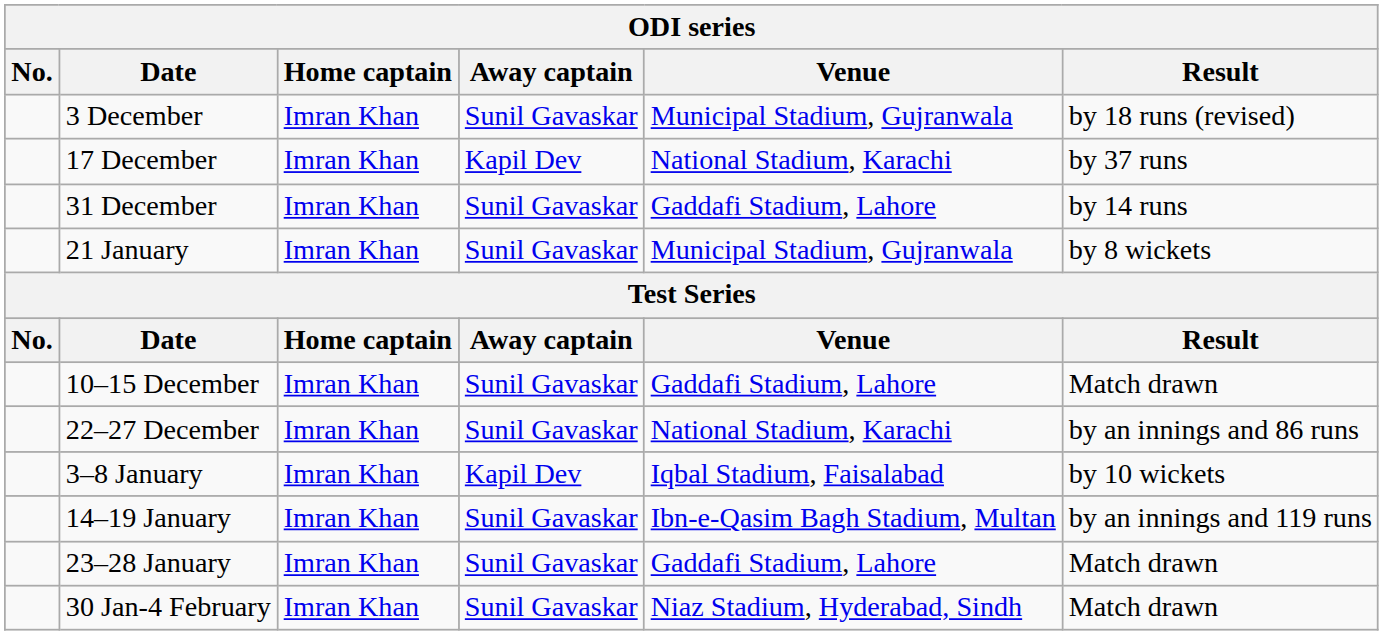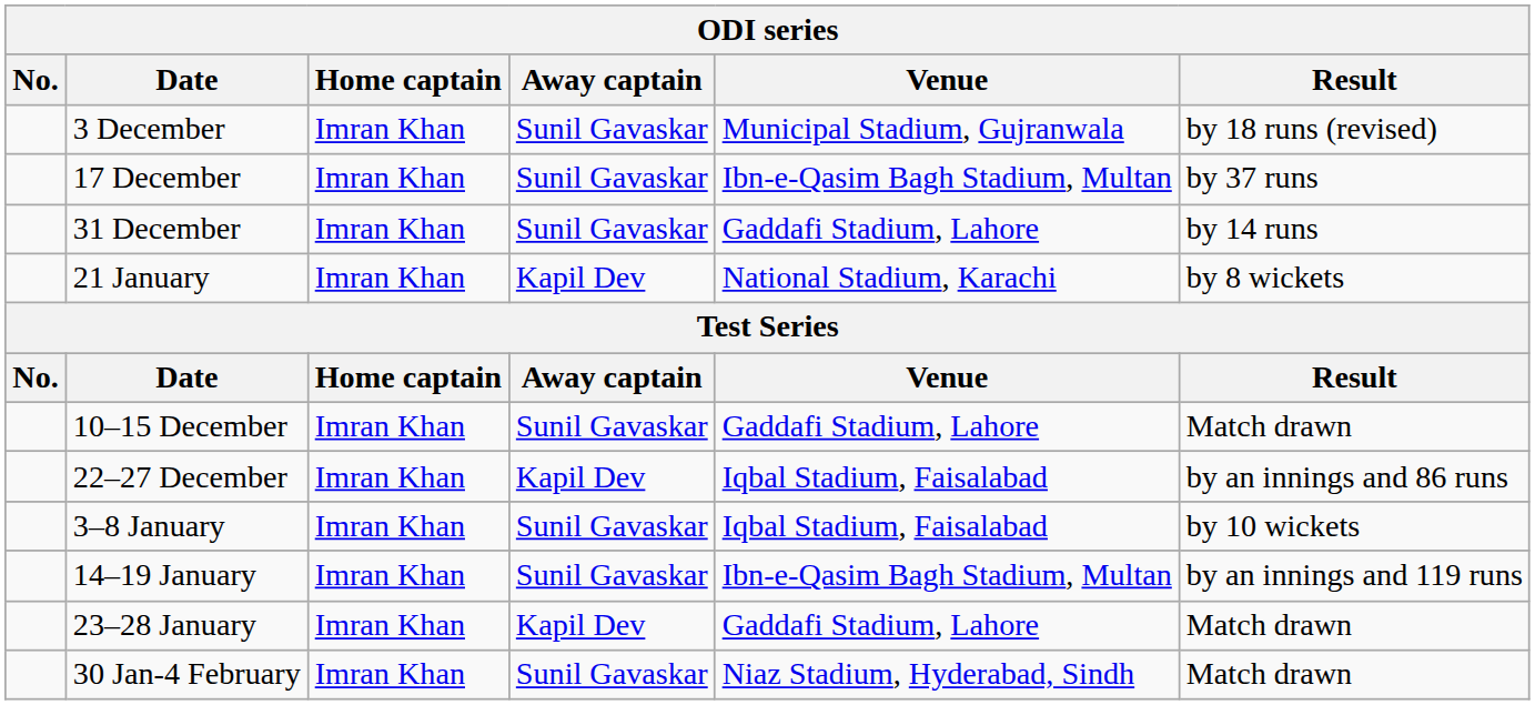 <table class="wikitable">
 <tr>
 <th colspan="9">ODI series</th>
 </tr>
 <tr>
 <th>No.</th>
 <th>Date</th>
 <th>Home captain</th>
 <th>Away captain</th>
 <th>Venue</th>
 <th>Result</th>
 </tr>
 <tr>
 <td></td>
 <td>3 December</td>
 <td><a href='#'>Imran Khan</a></td>
 <td><a href='#'>Sunil Gavaskar</a></td>
 <td><a href='#'>Municipal Stadium</a>, <a href='#'>Gujranwala</a></td>
 <td> by 18 runs (revised)</td>
 </tr>
 <tr>
 <td></td>
 <td>17 December</td>
 <td><a href='#'>Imran Khan</a></td>
-<td><a href='#'>Kapil Dev</a></td>
-<td><a href='#'>National Stadium</a>, <a href='#'>Karachi</a></td>
+<td><a href='#'>Sunil Gavaskar</a></td>
+<td><a href='#'>Ibn-e-Qasim Bagh Stadium</a>, <a href='#'>Multan</a></td>
 <td> by 37 runs</td>
 </tr>
 <tr>
 <td></td>
 <td>31 December</td>
 <td><a href='#'>Imran Khan</a></td>
 <td><a href='#'>Sunil Gavaskar</a></td>
 <td><a href='#'>Gaddafi Stadium</a>, <a href='#'>Lahore</a></td>
 <td> by 14 runs</td>
 </tr>
 <tr>
 <td></td>
 <td>21 January</td>
 <td><a href='#'>Imran Khan</a></td>
-<td><a href='#'>Sunil Gavaskar</a></td>
-<td><a href='#'>Municipal Stadium</a>, <a href='#'>Gujranwala</a></td>
+<td><a href='#'>Kapil Dev</a></td>
+<td><a href='#'>National Stadium</a>, <a href='#'>Karachi</a></td>
 <td> by 8 wickets</td>
 </tr>
 <tr>
 <th colspan="9">Test Series</th>
 </tr>
 <tr>
 <th>No.</th>
 <th>Date</th>
 <th>Home captain</th>
 <th>Away captain</th>
 <th>Venue</th>
 <th>Result</th>
 </tr>
 <tr>
 <td></td>
 <td>10–15 December</td>
 <td><a href='#'>Imran Khan</a></td>
 <td><a href='#'>Sunil Gavaskar</a></td>
 <td><a href='#'>Gaddafi Stadium</a>, <a href='#'>Lahore</a></td>
 <td>Match drawn</td>
 </tr>
 <tr>
 <td></td>
 <td>22–27 December</td>
 <td><a href='#'>Imran Khan</a></td>
-<td><a href='#'>Sunil Gavaskar</a></td>
-<td><a href='#'>National Stadium</a>, <a href='#'>Karachi</a></td>
+<td><a href='#'>Kapil Dev</a></td>
+<td><a href='#'>Iqbal Stadium</a>, <a href='#'>Faisalabad</a></td>
 <td> by an innings and 86 runs</td>
 </tr>
 <tr>
 <td></td>
 <td>3–8 January</td>
 <td><a href='#'>Imran Khan</a></td>
-<td><a href='#'>Kapil Dev</a></td>
+<td><a href='#'>Sunil Gavaskar</a></td>
 <td><a href='#'>Iqbal Stadium</a>, <a href='#'>Faisalabad</a></td>
 <td> by 10 wickets</td>
 </tr>
 <tr>
 <td></td>
 <td>14–19 January</td>
 <td><a href='#'>Imran Khan</a></td>
 <td><a href='#'>Sunil Gavaskar</a></td>
 <td><a href='#'>Ibn-e-Qasim Bagh Stadium</a>, <a href='#'>Multan</a></td>
 <td> by an innings and 119 runs</td>
 </tr>
 <tr>
 <td></td>
 <td>23–28 January</td>
 <td><a href='#'>Imran Khan</a></td>
-<td><a href='#'>Sunil Gavaskar</a></td>
+<td><a href='#'>Kapil Dev</a></td>
 <td><a href='#'>Gaddafi Stadium</a>, <a href='#'>Lahore</a></td>
 <td>Match drawn</td>
 </tr>
 <tr>
 <td></td>
 <td>30 Jan-4 February</td>
 <td><a href='#'>Imran Khan</a></td>
 <td><a href='#'>Sunil Gavaskar</a></td>
 <td><a href='#'>Niaz Stadium</a>, <a href='#'>Hyderabad, Sindh</a></td>
 <td>Match drawn</td>
 </tr>
 </table>
